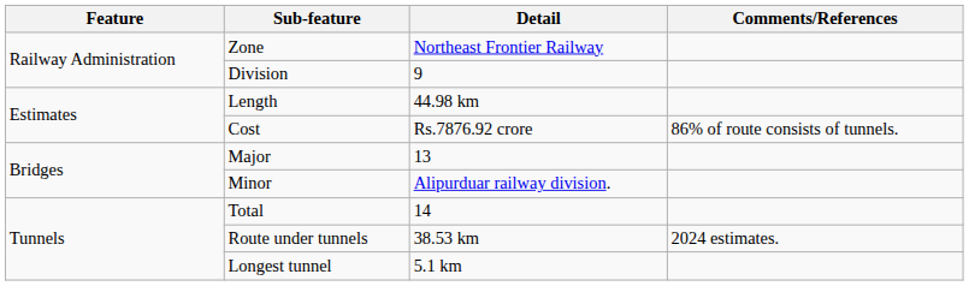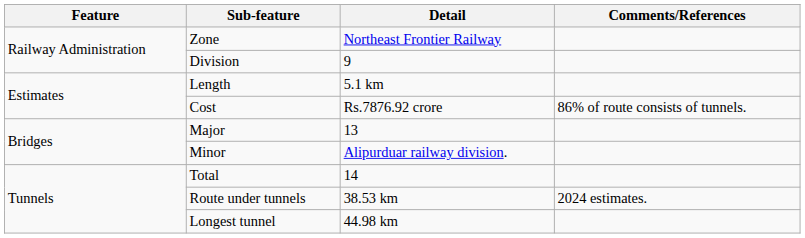 <table class=wikitable width=70%>
 <tr>
 <th>Feature</th>
 <th>Sub-feature</th>
 <th>Detail</th>
 <th>Comments/References</th>
 </tr>
 <tr>
 <td rowspan="2">Railway Administration</td>
 <td rowspan="1">Zone</td>
 <td rowspan="1"><a href='#'>Northeast Frontier Railway</a></td>
 <td></td>
 </tr>
 <tr>
 <td rowspan="1">Division</td>
 <td rowspan="1">9</td>
 <td></td>
 </tr>
 <tr>
 <td rowspan="2">Estimates</td>
 <td rowspan="1">Length</td>
-<td rowspan="1">44.98 km</td>
+<td rowspan="1">5.1 km</td>
 <td></td>
 </tr>
 <tr>
 <td rowspan="1">Cost</td>
 <td rowspan="1">Rs.7876.92 crore</td>
 <td>86% of route consists of tunnels.</td>
 </tr>
 <tr>
 <td rowspan="2">Bridges</td>
 <td rowspan="1">Major</td>
 <td rowspan="1">13</td>
 <td></td>
 </tr>
 <tr>
 <td rowspan="1">Minor</td>
 <td rowspan="1"><a href='#'>Alipurduar railway division</a>.</td>
 <td></td>
 </tr>
 <tr>
 <td rowspan="3">Tunnels</td>
 <td rowspan="1">Total</td>
 <td rowspan="1">14</td>
 <td></td>
 </tr>
 <tr>
 <td rowspan="1">Route under tunnels</td>
 <td rowspan="1">38.53 km</td>
 <td>2024 estimates.</td>
 </tr>
 <tr>
 <td rowspan="1">Longest tunnel</td>
-<td rowspan="1">5.1 km</td>
+<td rowspan="1">44.98 km</td>
 <td></td>
 </tr>
 </table>
